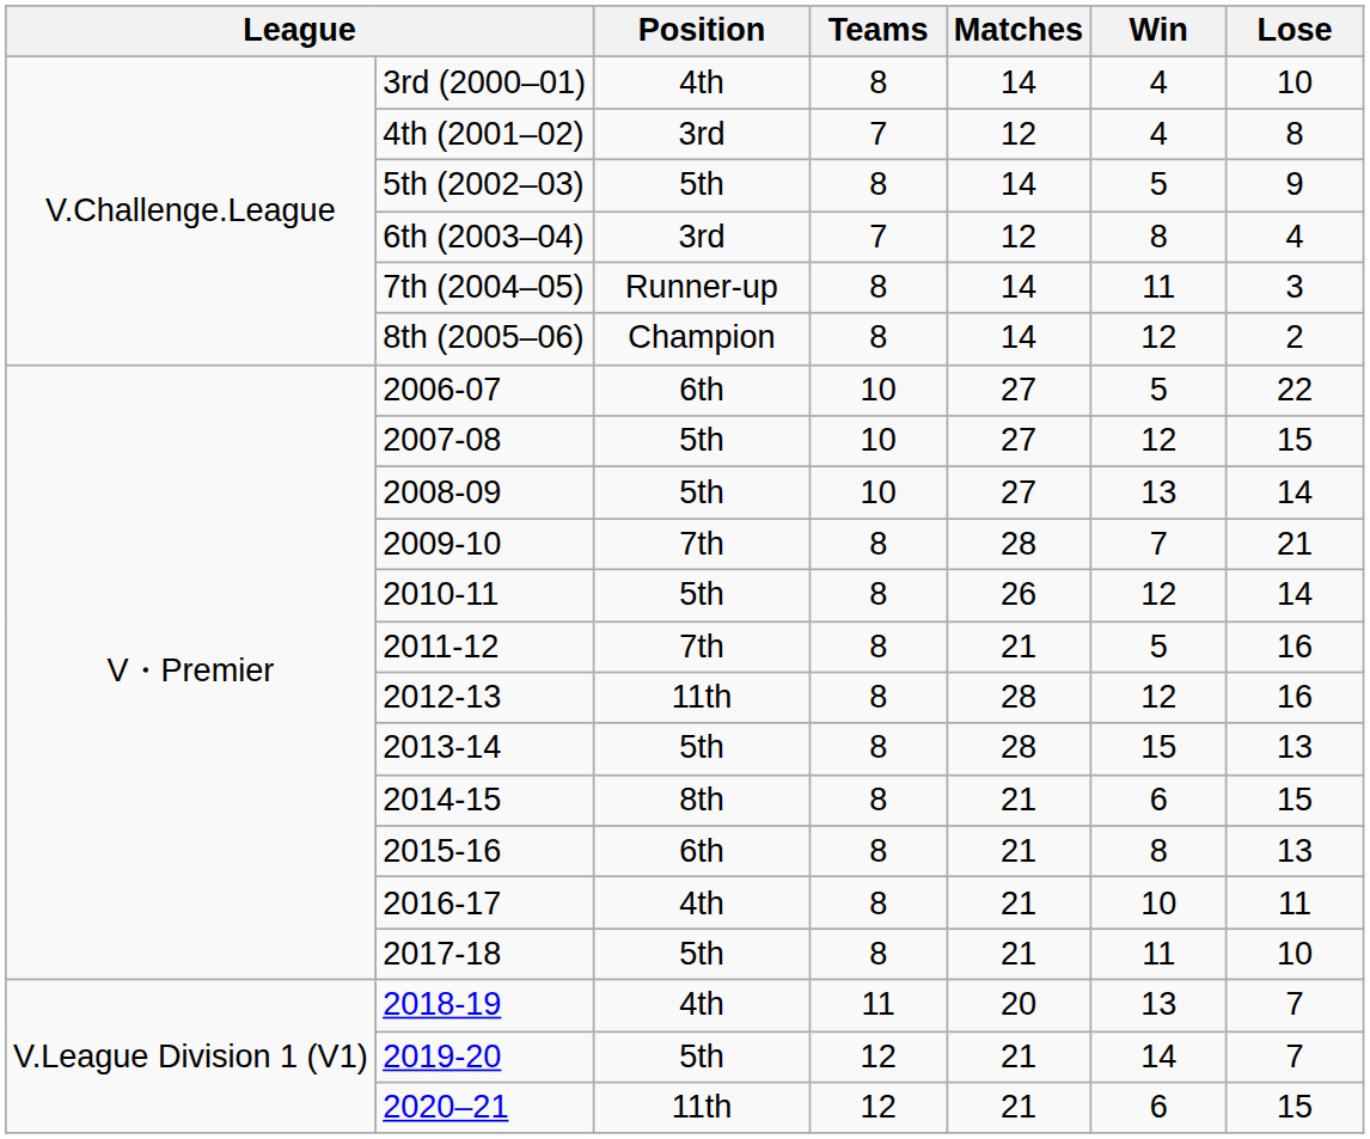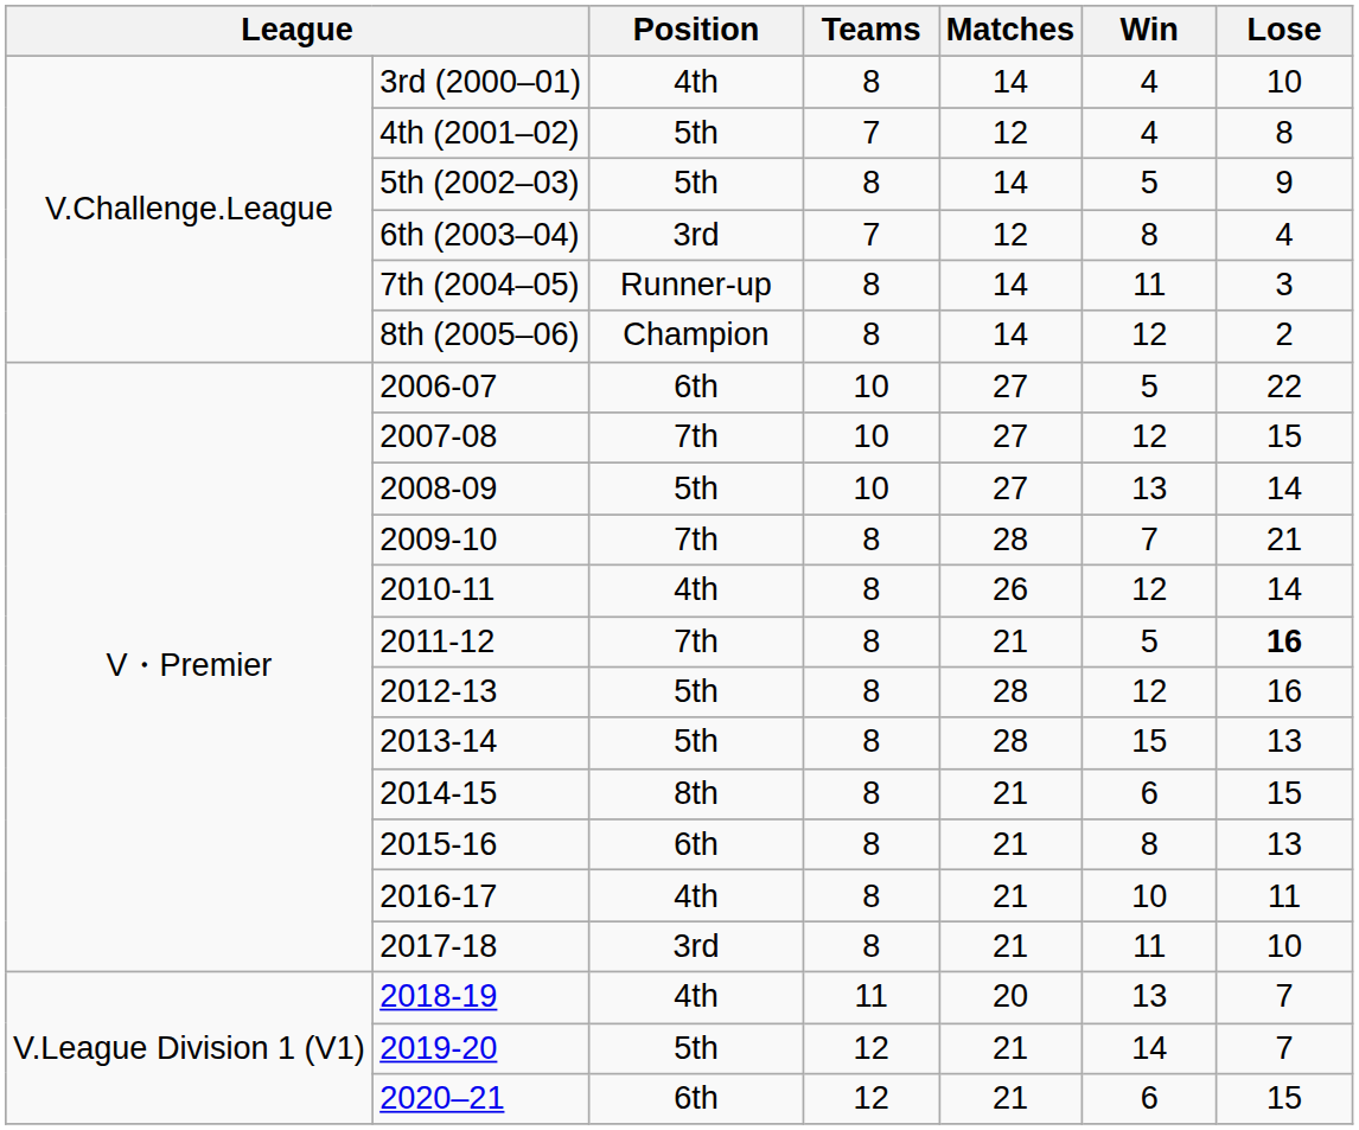 <table class="wikitable" border="1">
 <tr>
 <th width=200 colspan=2>League</th>
 <th width=100>Position</th>
 <th width=60 align=center>Teams</th>
 <th width=60>Matches</th>
 <th width=60>Win</th>
 <th width=60>Lose</th>
 </tr>
 <tr>
 <td align=center rowspan=6>V.Challenge.League</td>
 <td>3rd (2000–01)</td>
 <td align=center>4th</td>
 <td align=center>8</td>
 <td align=center>14</td>
 <td align=center>4</td>
 <td align=center>10</td>
 </tr>
 <tr>
 <td>4th (2001–02)</td>
-<td align=center>3rd</td>
+<td align=center>5th</td>
 <td align=center>7</td>
 <td align=center>12</td>
 <td align=center>4</td>
 <td align=center>8</td>
 </tr>
 <tr>
 <td>5th (2002–03)</td>
 <td align=center>5th</td>
 <td align=center>8</td>
 <td align=center>14</td>
 <td align=center>5</td>
 <td align=center>9</td>
 </tr>
 <tr>
 <td>6th (2003–04)</td>
 <td align=center>3rd</td>
 <td align=center>7</td>
 <td align=center>12</td>
 <td align=center>8</td>
 <td align=center>4</td>
 </tr>
 <tr>
 <td>7th (2004–05)</td>
 <td align=center>Runner-up</td>
 <td align=center>8</td>
 <td align=center>14</td>
 <td align=center>11</td>
 <td align=center>3</td>
 </tr>
 <tr>
 <td>8th (2005–06)</td>
 <td align=center>Champion</td>
 <td align=center>8</td>
 <td align=center>14</td>
 <td align=center>12</td>
 <td align=center>2</td>
 </tr>
 <tr>
 <td align=center rowspan=12>V・Premier</td>
 <td>2006-07</td>
 <td align=center>6th</td>
 <td align=center>10</td>
 <td align=center>27</td>
 <td align=center>5</td>
 <td align=center>22</td>
 </tr>
 <tr>
 <td>2007-08</td>
-<td align=center>5th</td>
+<td align=center>7th</td>
 <td align=center>10</td>
 <td align=center>27</td>
 <td align=center>12</td>
 <td align=center>15</td>
 </tr>
 <tr>
 <td>2008-09</td>
 <td align=center>5th</td>
 <td align=center>10</td>
 <td align=center>27</td>
 <td align=center>13</td>
 <td align=center>14</td>
 </tr>
 <tr>
 <td>2009-10</td>
 <td align=center>7th</td>
 <td align=center>8</td>
 <td align=center>28</td>
 <td align=center>7</td>
 <td align=center>21</td>
 </tr>
 <tr>
 <td>2010-11</td>
-<td align=center>5th</td>
+<td align=center>4th</td>
 <td align=center>8</td>
 <td align=center>26</td>
 <td align=center>12</td>
 <td align=center>14</td>
 </tr>
 <tr>
 <td>2011-12</td>
 <td align=center>7th</td>
 <td align=center>8</td>
 <td align=center>21</td>
 <td align=center>5</td>
-<td align=center>16</td>
+<td align=center><strong>16</strong></td>
 </tr>
 <tr>
 <td>2012-13</td>
-<td align=center>11th</td>
+<td align=center>5th</td>
 <td align=center>8</td>
 <td align=center>28</td>
 <td align=center>12</td>
 <td align=center>16</td>
 </tr>
 <tr>
 <td>2013-14</td>
 <td align=center>5th</td>
 <td align=center>8</td>
 <td align=center>28</td>
 <td align=center>15</td>
 <td align=center>13</td>
 </tr>
 <tr>
 <td>2014-15</td>
 <td align=center>8th</td>
 <td align=center>8</td>
 <td align=center>21</td>
 <td align=center>6</td>
 <td align=center>15</td>
 </tr>
 <tr>
 <td>2015-16</td>
 <td align=center>6th</td>
 <td align=center>8</td>
 <td align=center>21</td>
 <td align=center>8</td>
 <td align=center>13</td>
 </tr>
 <tr>
 <td>2016-17</td>
 <td align=center>4th</td>
 <td align=center>8</td>
 <td align=center>21</td>
 <td align=center>10</td>
 <td align=center>11</td>
 </tr>
 <tr>
 <td>2017-18</td>
-<td align=center>5th</td>
+<td align=center>3rd</td>
 <td align=center>8</td>
 <td align=center>21</td>
 <td align=center>11</td>
 <td align=center>10</td>
 </tr>
 <tr>
 <td align=center rowspan=3>V.League Division 1 (V1)</td>
 <td><a href='#'>2018-19</a></td>
 <td align=center>4th</td>
 <td align=center>11</td>
 <td align=center>20</td>
 <td align=center>13</td>
 <td align=center>7</td>
 </tr>
 <tr>
 <td><a href='#'>2019-20</a></td>
 <td align=center>5th</td>
 <td align=center>12</td>
 <td align=center>21</td>
 <td align=center>14</td>
 <td align=center>7</td>
 </tr>
 <tr>
 <td><a href='#'>2020–21</a></td>
-<td align=center>11th</td>
+<td align=center>6th</td>
 <td align=center>12</td>
 <td align=center>21</td>
 <td align=center>6</td>
 <td align=center>15</td>
 </tr>
 </table>
